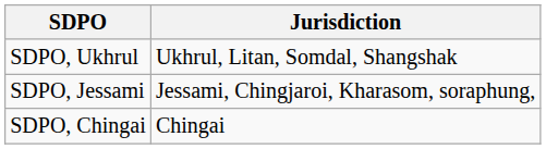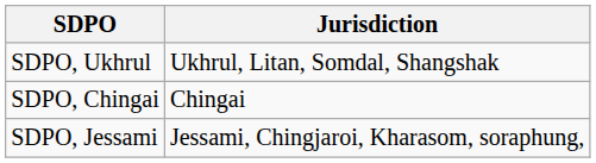 <table class="wikitable">
 <tr>
 <th>SDPO</th>
 <th>Jurisdiction</th>
 </tr>
 <tr>
 <td>SDPO, Ukhrul</td>
 <td>Ukhrul, Litan, Somdal, Shangshak</td>
 </tr>
 <tr>
+<td>SDPO, Chingai</td>
+<td>Chingai</td>
+</tr>
+<tr>
 <td>SDPO, Jessami</td>
 <td>Jessami, Chingjaroi, Kharasom, soraphung,</td>
 </tr>
-<tr>
-<td>SDPO, Chingai</td>
-<td>Chingai</td>
-</tr>
 </table>
